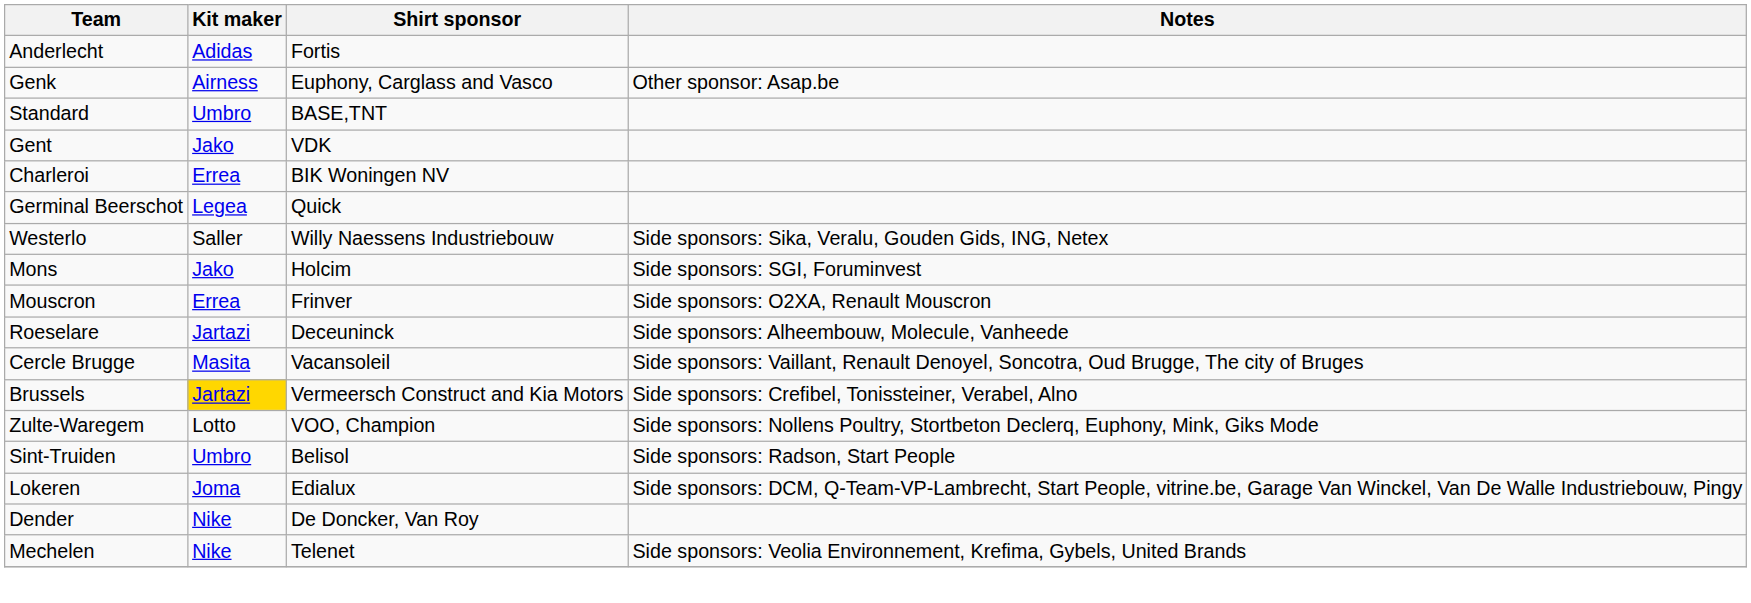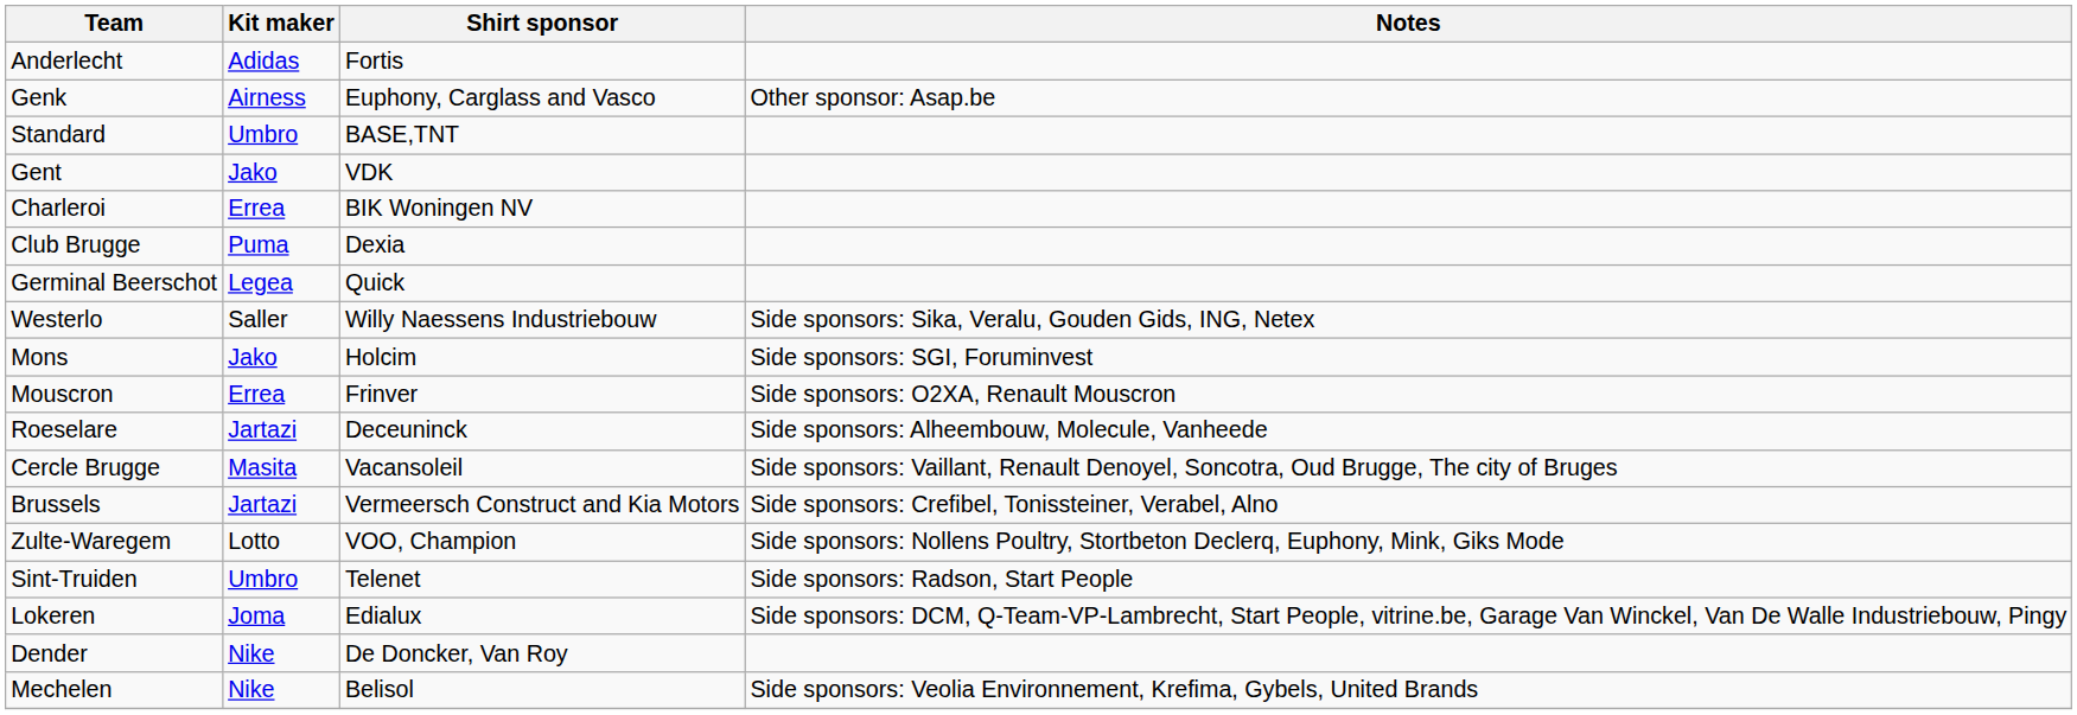 <table class="wikitable">
 <tr>
 <th>Team</th>
 <th>Kit maker</th>
 <th>Shirt sponsor</th>
 <th>Notes</th>
 </tr>
 <tr>
 <td>Anderlecht</td>
 <td><a href='#'>Adidas</a></td>
 <td>Fortis</td>
 <td></td>
 </tr>
 <tr>
 <td>Genk</td>
 <td><a href='#'>Airness</a></td>
 <td>Euphony, Carglass and Vasco</td>
 <td>Other sponsor: Asap.be</td>
 </tr>
 <tr>
 <td>Standard</td>
 <td><a href='#'>Umbro</a></td>
 <td>BASE,TNT</td>
 <td></td>
 </tr>
 <tr>
 <td>Gent</td>
 <td><a href='#'>Jako</a></td>
 <td>VDK</td>
 <td></td>
 </tr>
 <tr>
 <td>Charleroi</td>
 <td><a href='#'>Errea</a></td>
 <td>BIK Woningen NV</td>
+<td></td>
+</tr>
+<tr>
+<td>Club Brugge</td>
+<td><a href='#'>Puma</a></td>
+<td>Dexia</td>
 <td></td>
 </tr>
 <tr>
 <td>Germinal Beerschot</td>
 <td><a href='#'>Legea</a></td>
 <td>Quick</td>
 <td></td>
 </tr>
 <tr>
 <td>Westerlo</td>
 <td>Saller</td>
 <td>Willy Naessens Industriebouw</td>
 <td>Side sponsors: Sika, Veralu, Gouden Gids, ING, Netex</td>
 </tr>
 <tr>
 <td>Mons</td>
 <td><a href='#'>Jako</a></td>
 <td>Holcim</td>
 <td>Side sponsors: SGI, Foruminvest</td>
 </tr>
 <tr>
 <td>Mouscron</td>
 <td><a href='#'>Errea</a></td>
 <td>Frinver</td>
 <td>Side sponsors: O2XA, Renault Mouscron</td>
 </tr>
 <tr>
 <td>Roeselare</td>
 <td><a href='#'>Jartazi</a></td>
 <td>Deceuninck</td>
 <td>Side sponsors: Alheembouw, Molecule, Vanheede</td>
 </tr>
 <tr>
 <td>Cercle Brugge</td>
 <td><a href='#'>Masita</a></td>
 <td>Vacansoleil</td>
 <td>Side sponsors: Vaillant, Renault Denoyel, Soncotra, Oud Brugge, The city of Bruges</td>
 </tr>
 <tr>
 <td>Brussels</td>
-<td style="background: gold;"><a href='#'>Jartazi</a></td>
+<td><a href='#'>Jartazi</a></td>
 <td>Vermeersch Construct and Kia Motors</td>
 <td>Side sponsors: Crefibel, Tonissteiner, Verabel, Alno</td>
 </tr>
 <tr>
 <td>Zulte-Waregem</td>
 <td>Lotto</td>
 <td>VOO, Champion</td>
 <td>Side sponsors: Nollens Poultry, Stortbeton Declerq, Euphony, Mink, Giks Mode</td>
 </tr>
 <tr>
 <td>Sint-Truiden</td>
 <td><a href='#'>Umbro</a></td>
-<td>Belisol</td>
+<td>Telenet</td>
 <td>Side sponsors: Radson, Start People</td>
 </tr>
 <tr>
 <td>Lokeren</td>
 <td><a href='#'>Joma</a></td>
 <td>Edialux</td>
 <td>Side sponsors: DCM, Q-Team-VP-Lambrecht, Start People, vitrine.be, Garage Van Winckel, Van De Walle Industriebouw, Pingy</td>
 </tr>
 <tr>
 <td>Dender</td>
 <td><a href='#'>Nike</a></td>
 <td>De Doncker, Van Roy</td>
 <td></td>
 </tr>
 <tr>
 <td>Mechelen</td>
 <td><a href='#'>Nike</a></td>
-<td>Telenet</td>
+<td>Belisol</td>
 <td>Side sponsors: Veolia Environnement, Krefima, Gybels, United Brands</td>
 </tr>
 <tr>
 </tr>
 </table>
